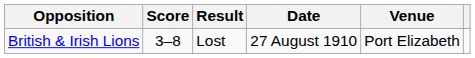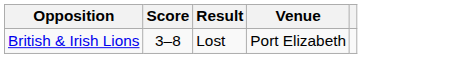 <table class="wikitable">
 <tr>
 <th scope="col">Opposition</th>
 <th scope="col">Score</th>
 <th scope="col">Result</th>
-<th scope="col">Date</th>
 <th scope="col">Venue</th>
 <th scope="col" class="unsortable"></th>
 </tr>
 <tr>
 <td> <a href='#'>British & Irish Lions</a></td>
 <td align="center">3–8</td>
 <td>Lost</td>
-<td align=right>27 August 1910</td>
 <td>Port Elizabeth</td>
 <td></td>
 </tr>
 </table>
